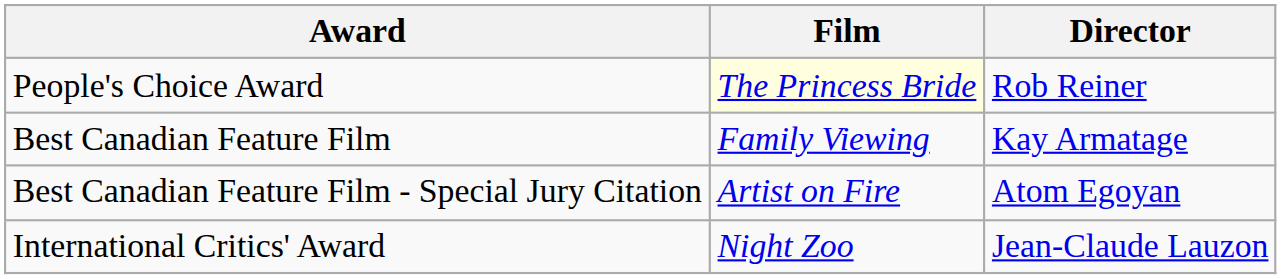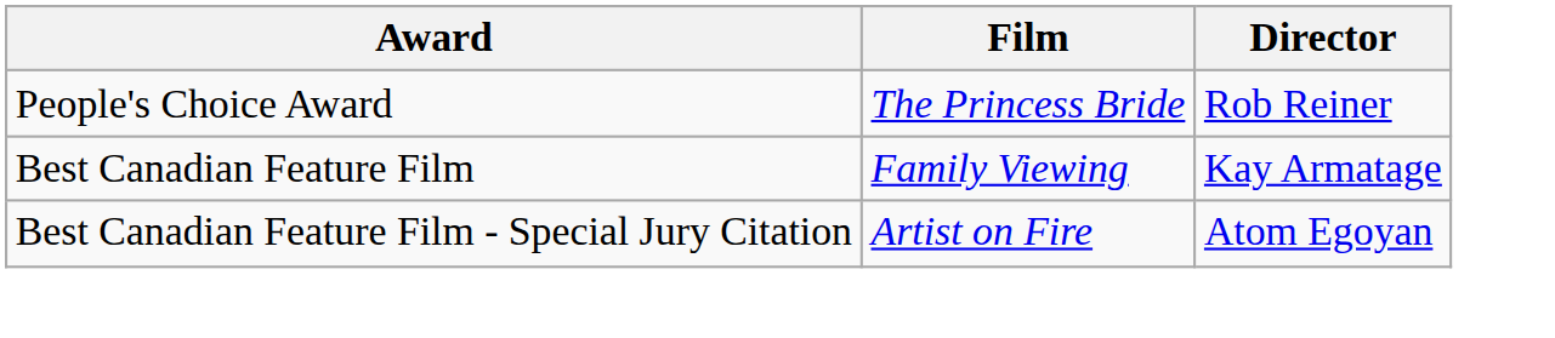 <table class="wikitable">
 <tr>
 <th>Award</th>
 <th>Film</th>
 <th>Director</th>
 </tr>
 <tr>
 <td>People's Choice Award</td>
-<td style="background: lightyellow;"><em><a href='#'>The Princess Bride</a></em></td>
+<td><em><a href='#'>The Princess Bride</a></em></td>
 <td><a href='#'>Rob Reiner</a></td>
 </tr>
 <tr>
 <td>Best Canadian Feature Film</td>
 <td><em><a href='#'>Family Viewing</a></em></td>
 <td><a href='#'>Kay Armatage</a></td>
 </tr>
 <tr>
 <td>Best Canadian Feature Film - Special Jury Citation</td>
 <td><em><a href='#'>Artist on Fire</a></em></td>
 <td><a href='#'>Atom Egoyan</a></td>
 </tr>
-<tr>
-<td>International Critics' Award</td>
-<td><em><a href='#'>Night Zoo</a></em></td>
-<td><a href='#'>Jean-Claude Lauzon</a></td>
-</tr>
 </table>
